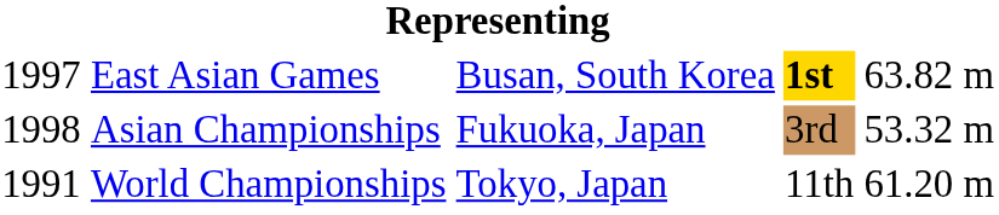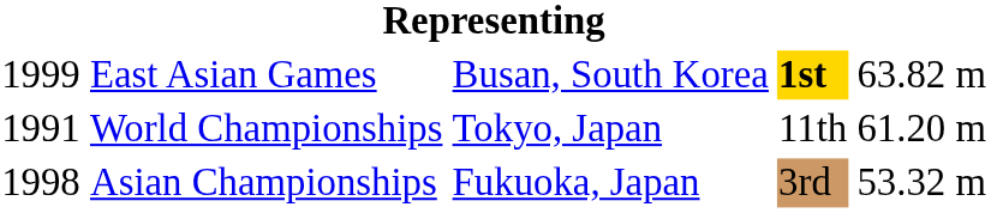 <table>
 <tr>
 <th colspan="5">Representing </th>
 </tr>
 <tr>
-<td>1997</td>
+<td>1999</td>
 <td><a href='#'>East Asian Games</a></td>
 <td><a href='#'>Busan, South Korea</a></td>
 <td bgcolor="gold"><strong>1st</strong></td>
 <td>63.82 m</td>
+</tr>
+<tr>
+<td>1991</td>
+<td><a href='#'>World Championships</a></td>
+<td><a href='#'>Tokyo, Japan</a></td>
+<td>11th</td>
+<td>61.20 m</td>
 </tr>
 <tr>
 <td>1998</td>
 <td><a href='#'>Asian Championships</a></td>
 <td><a href='#'>Fukuoka, Japan</a></td>
 <td bgcolor="cc9966">3rd</td>
 <td>53.32 m</td>
 </tr>
-<tr>
-<td>1991</td>
-<td><a href='#'>World Championships</a></td>
-<td><a href='#'>Tokyo, Japan</a></td>
-<td>11th</td>
-<td>61.20 m</td>
-</tr>
 </table>
